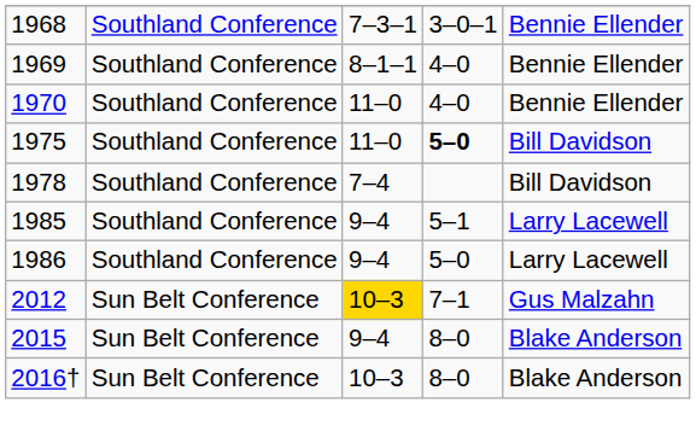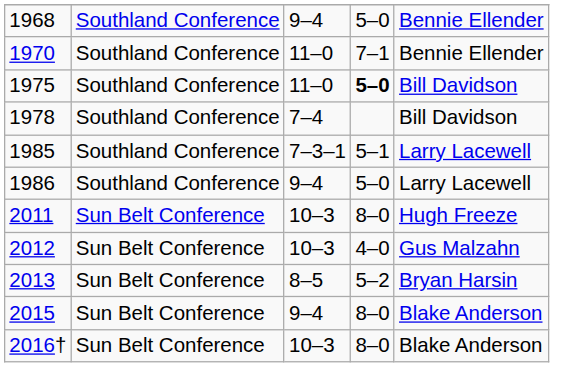 <table class="wikitable">
 <tr>
 </tr>
 <tr>
 <td>1968</td>
 <td><a href='#'>Southland Conference</a></td>
-<td>7–3–1</td>
-<td>3–0–1</td>
+<td>9–4</td>
+<td>5–0</td>
 <td><a href='#'>Bennie Ellender</a></td>
-</tr>
-<tr>
-<td>1969</td>
-<td>Southland Conference</td>
-<td>8–1–1</td>
-<td>4–0</td>
-<td>Bennie Ellender</td>
 </tr>
 <tr>
 <td><a href='#'>1970</a></td>
 <td>Southland Conference</td>
 <td>11–0</td>
-<td>4–0</td>
+<td>7–1</td>
 <td>Bennie Ellender</td>
 </tr>
 <tr>
 <td>1975</td>
 <td>Southland Conference</td>
 <td>11–0</td>
 <td><strong>5–0</strong></td>
 <td><a href='#'>Bill Davidson</a></td>
 </tr>
 <tr>
 <td>1978</td>
 <td>Southland Conference</td>
 <td>7–4</td>
 <td></td>
 <td>Bill Davidson</td>
 </tr>
 <tr>
 <td>1985</td>
 <td>Southland Conference</td>
-<td>9–4</td>
+<td>7–3–1</td>
 <td>5–1</td>
 <td><a href='#'>Larry Lacewell</a></td>
 </tr>
 <tr>
 <td>1986</td>
 <td>Southland Conference</td>
 <td>9–4</td>
 <td>5–0</td>
 <td>Larry Lacewell</td>
 </tr>
 <tr>
+<td><a href='#'>2011</a></td>
+<td><a href='#'>Sun Belt Conference</a></td>
+<td>10–3</td>
+<td>8–0</td>
+<td><a href='#'>Hugh Freeze</a></td>
+</tr>
+<tr>
 <td><a href='#'>2012</a></td>
 <td>Sun Belt Conference</td>
-<td style="background: gold;">10–3</td>
-<td>7–1</td>
+<td>10–3</td>
+<td>4–0</td>
 <td><a href='#'>Gus Malzahn</a></td>
+</tr>
+<tr>
+<td><a href='#'>2013</a></td>
+<td>Sun Belt Conference</td>
+<td>8–5</td>
+<td>5–2</td>
+<td><a href='#'>Bryan Harsin</a></td>
 </tr>
 <tr>
 <td><a href='#'>2015</a></td>
 <td>Sun Belt Conference</td>
 <td>9–4</td>
 <td>8–0</td>
 <td><a href='#'>Blake Anderson</a></td>
 </tr>
 <tr>
 <td><a href='#'>2016</a>†</td>
 <td>Sun Belt Conference</td>
 <td>10–3</td>
 <td>8–0</td>
 <td>Blake Anderson</td>
 </tr>
 </table>
